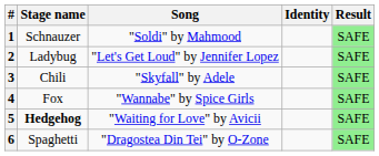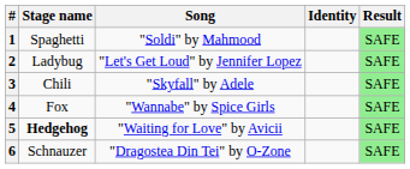 <table class="wikitable plainrowheaders" style="text-align: center;">
 <tr>
 <th>#</th>
 <th>Stage name</th>
 <th>Song</th>
 <th>Identity</th>
 <th>Result</th>
 </tr>
 <tr>
 <th>1</th>
-<td>Schnauzer</td>
+<td>Spaghetti</td>
 <td>"<a href='#'>Soldi</a>" by <a href='#'>Mahmood</a></td>
 <td></td>
 <td bgcolor="lightgreen">SAFE</td>
 </tr>
 <tr>
 <th>2</th>
 <td>Ladybug</td>
 <td>"<a href='#'>Let's Get Loud</a>" by <a href='#'>Jennifer Lopez</a></td>
 <td></td>
 <td bgcolor="lightgreen">SAFE</td>
 </tr>
 <tr>
 <th>3</th>
 <td>Chili</td>
 <td>"<a href='#'>Skyfall</a>" by <a href='#'>Adele</a></td>
 <td></td>
 <td bgcolor="lightgreen">SAFE</td>
 </tr>
 <tr>
 <th>4</th>
 <td>Fox</td>
 <td>"<a href='#'>Wannabe</a>" by <a href='#'>Spice Girls</a></td>
 <td></td>
 <td bgcolor="lightgreen">SAFE</td>
 </tr>
 <tr>
 <th>5</th>
 <td><strong>Hedgehog</strong></td>
 <td>"<a href='#'>Waiting for Love</a>" by <a href='#'>Avicii</a></td>
 <td></td>
 <td bgcolor="lightgreen">SAFE</td>
 </tr>
 <tr>
 <th>6</th>
-<td>Spaghetti</td>
+<td>Schnauzer</td>
 <td>"<a href='#'>Dragostea Din Tei</a>" by <a href='#'>O-Zone</a></td>
 <td></td>
 <td bgcolor="lightgreen">SAFE</td>
 </tr>
 </table>
